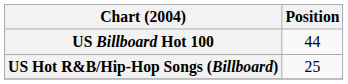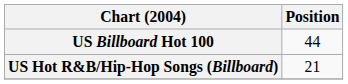 <table class="wikitable sortable plainrowheaders" style="text-align:center">
 <tr>
 <th scope="col">Chart (2004)</th>
 <th scope="col">Position</th>
 </tr>
 <tr>
 <th scope="row">US <em>Billboard</em> Hot 100</th>
 <td>44</td>
 </tr>
 <tr>
 <th scope="row">US Hot R&B/Hip-Hop Songs (<em>Billboard</em>)</th>
-<td>25</td>
+<td>21</td>
 </tr>
 <tr>
 </tr>
 </table>
